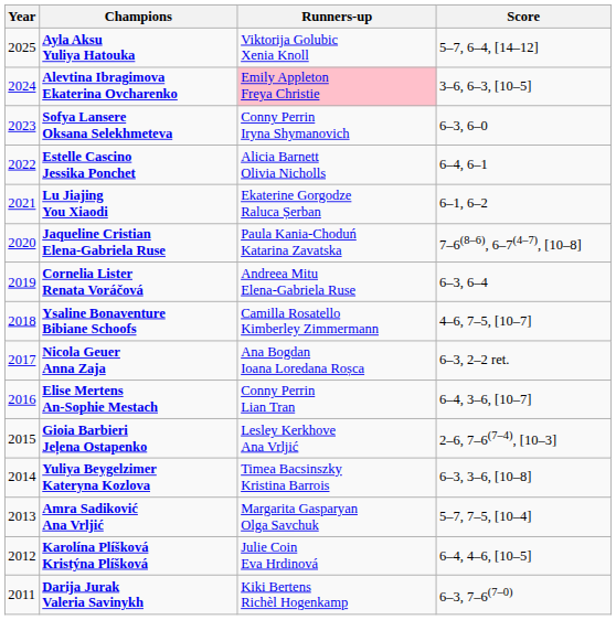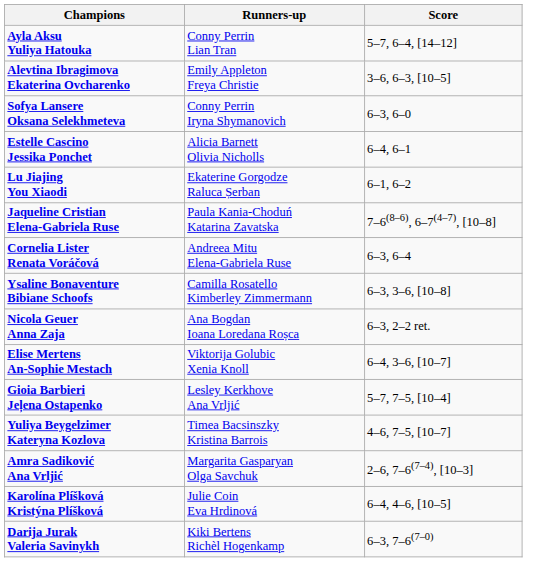 <table class="wikitable" style="font-size:90%">
 <tr>
-<th>Year</th>
 <th width="200">Champions</th>
 <th width="200">Runners-up</th>
 <th width="175">Score</th>
 </tr>
 <tr>
-<td>2025</td>
 <td><strong> <a href='#'>Ayla Aksu</a><br>  <a href='#'>Yuliya Hatouka</a></strong></td>
-<td> <a href='#'>Viktorija Golubic</a> <br>  <a href='#'>Xenia Knoll</a></td>
+<td> <a href='#'>Conny Perrin</a> <br>  <a href='#'>Lian Tran</a></td>
 <td>5–7, 6–4, [14–12]</td>
 </tr>
 <tr>
-<td><a href='#'>2024</a></td>
 <td><strong> <a href='#'>Alevtina Ibragimova</a><br>  <a href='#'>Ekaterina Ovcharenko</a></strong></td>
-<td style="background: pink;"> <a href='#'>Emily Appleton</a><br>  <a href='#'>Freya Christie</a></td>
+<td> <a href='#'>Emily Appleton</a><br>  <a href='#'>Freya Christie</a></td>
 <td>3–6, 6–3, [10–5]</td>
 </tr>
 <tr>
-<td><a href='#'>2023</a></td>
 <td> <strong><a href='#'>Sofya Lansere</a></strong> <br>  <strong><a href='#'>Oksana Selekhmeteva</a></strong></td>
 <td> <a href='#'>Conny Perrin</a> <br>  <a href='#'>Iryna Shymanovich</a></td>
 <td>6–3, 6–0</td>
 </tr>
 <tr>
-<td><a href='#'>2022</a></td>
 <td> <strong><a href='#'>Estelle Cascino</a></strong> <br>  <strong><a href='#'>Jessika Ponchet</a></strong></td>
 <td> <a href='#'>Alicia Barnett</a> <br>  <a href='#'>Olivia Nicholls</a></td>
 <td>6–4, 6–1</td>
 </tr>
 <tr>
-<td><a href='#'>2021</a></td>
 <td> <strong><a href='#'>Lu Jiajing</a></strong> <br>  <strong><a href='#'>You Xiaodi</a></strong></td>
 <td> <a href='#'>Ekaterine Gorgodze</a> <br>  <a href='#'>Raluca Șerban</a></td>
 <td>6–1, 6–2</td>
 </tr>
 <tr>
-<td><a href='#'>2020</a></td>
 <td> <strong><a href='#'>Jaqueline Cristian</a></strong> <br>  <strong><a href='#'>Elena-Gabriela Ruse</a></strong></td>
 <td> <a href='#'>Paula Kania-Choduń</a> <br>  <a href='#'>Katarina Zavatska</a></td>
 <td>7–6<sup>(8–6)</sup>, 6–7<sup>(4–7)</sup>, [10–8]</td>
 </tr>
 <tr>
-<td><a href='#'>2019</a></td>
 <td> <strong><a href='#'>Cornelia Lister</a></strong> <br>  <strong><a href='#'>Renata Voráčová</a></strong></td>
 <td> <a href='#'>Andreea Mitu</a> <br>  <a href='#'>Elena-Gabriela Ruse</a></td>
 <td>6–3, 6–4</td>
 </tr>
 <tr>
-<td><a href='#'>2018</a></td>
 <td> <strong><a href='#'>Ysaline Bonaventure</a></strong> <br>  <strong><a href='#'>Bibiane Schoofs</a></strong></td>
 <td> <a href='#'>Camilla Rosatello</a> <br>  <a href='#'>Kimberley Zimmermann</a></td>
-<td>4–6, 7–5, [10–7]</td>
+<td>6–3, 3–6, [10–8]</td>
 </tr>
 <tr>
-<td><a href='#'>2017</a></td>
 <td> <strong><a href='#'>Nicola Geuer</a></strong> <br>  <strong><a href='#'>Anna Zaja</a></strong></td>
 <td> <a href='#'>Ana Bogdan</a> <br>  <a href='#'>Ioana Loredana Roșca</a></td>
 <td>6–3, 2–2 ret.</td>
 </tr>
 <tr>
-<td><a href='#'>2016</a></td>
 <td> <strong><a href='#'>Elise Mertens</a></strong> <br>  <strong><a href='#'>An-Sophie Mestach</a></strong></td>
-<td> <a href='#'>Conny Perrin</a> <br>  <a href='#'>Lian Tran</a></td>
+<td> <a href='#'>Viktorija Golubic</a> <br>  <a href='#'>Xenia Knoll</a></td>
 <td>6–4, 3–6, [10–7]</td>
 </tr>
 <tr>
-<td>2015</td>
 <td> <strong><a href='#'>Gioia Barbieri</a></strong> <br>  <strong><a href='#'>Jeļena Ostapenko</a></strong></td>
 <td> <a href='#'>Lesley Kerkhove</a> <br>  <a href='#'>Ana Vrljić</a></td>
+<td>5–7, 7–5, [10–4]</td>
+</tr>
+<tr>
+<td> <strong><a href='#'>Yuliya Beygelzimer</a></strong> <br>  <strong><a href='#'>Kateryna Kozlova</a></strong></td>
+<td> <a href='#'>Timea Bacsinszky</a> <br>  <a href='#'>Kristina Barrois</a></td>
+<td>4–6, 7–5, [10–7]</td>
+</tr>
+<tr>
+<td> <strong><a href='#'>Amra Sadiković</a></strong> <br>  <strong><a href='#'>Ana Vrljić</a></strong></td>
+<td> <a href='#'>Margarita Gasparyan</a> <br>  <a href='#'>Olga Savchuk</a></td>
 <td>2–6, 7–6<sup>(7–4)</sup>, [10–3]</td>
 </tr>
 <tr>
-<td>2014</td>
-<td> <strong><a href='#'>Yuliya Beygelzimer</a></strong> <br>  <strong><a href='#'>Kateryna Kozlova</a></strong></td>
-<td> <a href='#'>Timea Bacsinszky</a> <br>  <a href='#'>Kristina Barrois</a></td>
-<td>6–3, 3–6, [10–8]</td>
-</tr>
-<tr>
-<td>2013</td>
-<td> <strong><a href='#'>Amra Sadiković</a></strong> <br>  <strong><a href='#'>Ana Vrljić</a></strong></td>
-<td> <a href='#'>Margarita Gasparyan</a> <br>  <a href='#'>Olga Savchuk</a></td>
-<td>5–7, 7–5, [10–4]</td>
-</tr>
-<tr>
-<td>2012</td>
 <td> <strong><a href='#'>Karolína Plíšková</a></strong> <br>  <strong><a href='#'>Kristýna Plíšková</a></strong></td>
 <td> <a href='#'>Julie Coin</a> <br>  <a href='#'>Eva Hrdinová</a></td>
 <td>6–4, 4–6, [10–5]</td>
 </tr>
 <tr>
-<td>2011</td>
 <td> <strong><a href='#'>Darija Jurak</a></strong> <br>  <strong><a href='#'>Valeria Savinykh</a></strong></td>
 <td> <a href='#'>Kiki Bertens</a> <br>  <a href='#'>Richèl Hogenkamp</a></td>
 <td>6–3, 7–6<sup>(7–0)</sup></td>
 </tr>
 </table>
